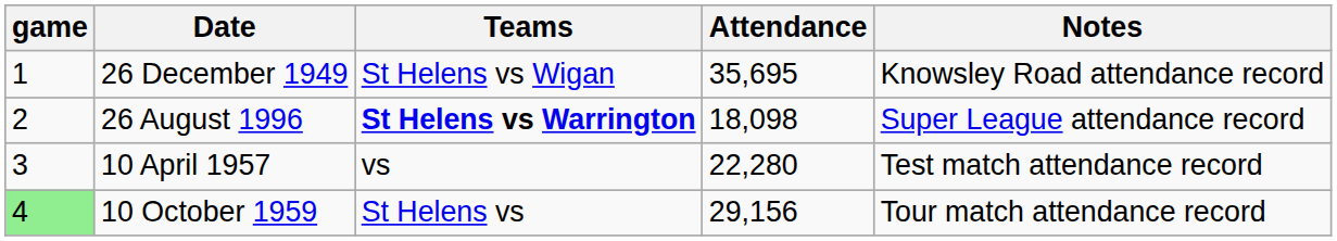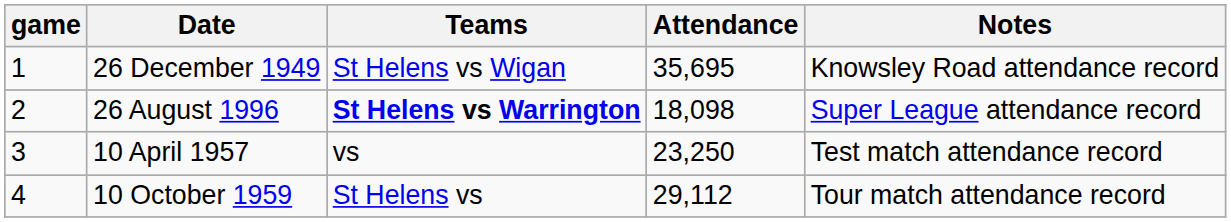 <table class="wikitable">
 <tr>
 <th>game</th>
 <th>Date</th>
 <th>Teams</th>
 <th>Attendance</th>
 <th>Notes</th>
 </tr>
 <tr>
 <td>1</td>
 <td>26 December <a href='#'>1949</a></td>
 <td> <a href='#'>St Helens</a> vs  <a href='#'>Wigan</a></td>
 <td>35,695</td>
 <td>Knowsley Road attendance record</td>
 </tr>
 <tr>
 <td>2</td>
 <td>26 August <a href='#'>1996</a></td>
 <td><strong> <a href='#'>St Helens</a> vs  <a href='#'>Warrington</a></strong></td>
 <td>18,098</td>
 <td><a href='#'>Super League</a> attendance record</td>
 </tr>
 <tr>
 <td>3</td>
 <td>10 April 1957</td>
 <td> vs </td>
-<td>22,280</td>
+<td>23,250</td>
 <td>Test match attendance record</td>
 </tr>
 <tr>
-<td style="background: lightgreen;">4</td>
+<td>4</td>
 <td>10 October <a href='#'>1959</a></td>
 <td> <a href='#'>St Helens</a> vs  </td>
-<td>29,156</td>
+<td>29,112</td>
 <td>Tour match attendance record</td>
 </tr>
 </table>
